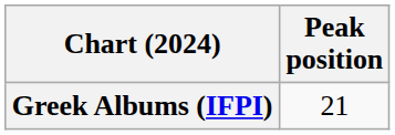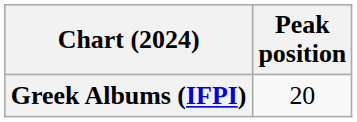 <table class="wikitable sortable plainrowheaders" style="text-align:center">
 <tr>
 <th scope="col">Chart (2024)</th>
 <th scope="col">Peak<br>position</th>
 </tr>
 <tr>
 <th scope="row">Greek Albums (<a href='#'>IFPI</a>)</th>
-<td>21</td>
+<td>20</td>
 </tr>
 </table>
